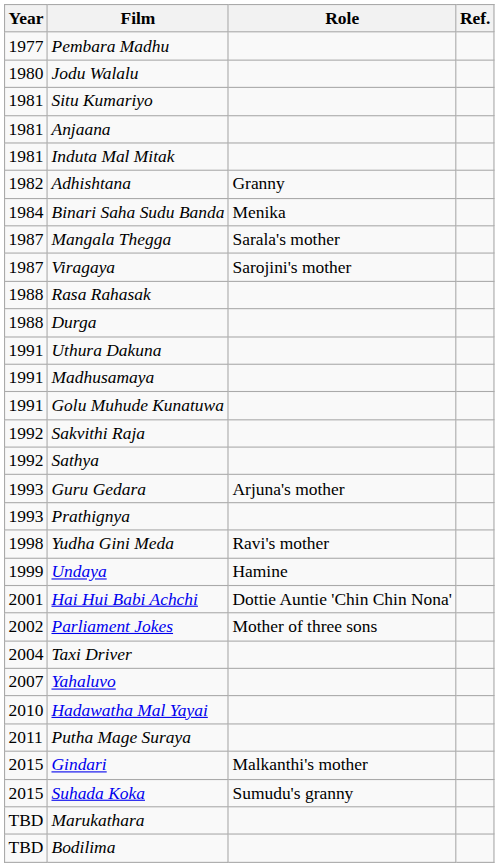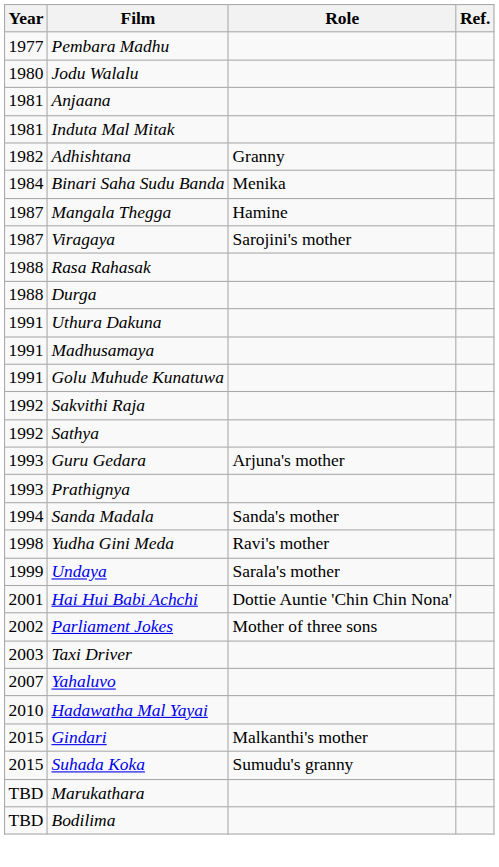 <table class="wikitable">
 <tr>
 <th>Year</th>
 <th>Film</th>
 <th>Role</th>
 <th>Ref.</th>
 </tr>
 <tr>
 <td>1977</td>
 <td><em>Pembara Madhu</em></td>
 <td></td>
 <td></td>
 </tr>
 <tr>
 <td>1980</td>
 <td><em>Jodu Walalu</em></td>
-<td></td>
-<td></td>
-</tr>
-<tr>
-<td>1981</td>
-<td><em>Situ Kumariyo</em></td>
 <td></td>
 <td></td>
 </tr>
 <tr>
 <td>1981</td>
 <td><em>Anjaana</em></td>
 <td></td>
 <td></td>
 </tr>
 <tr>
 <td>1981</td>
 <td><em>Induta Mal Mitak</em></td>
 <td></td>
 <td></td>
 </tr>
 <tr>
 <td>1982</td>
 <td><em>Adhishtana</em></td>
 <td>Granny</td>
 <td></td>
 </tr>
 <tr>
 <td>1984</td>
 <td><em>Binari Saha Sudu Banda</em></td>
 <td>Menika</td>
 <td></td>
 </tr>
 <tr>
 <td>1987</td>
 <td><em>Mangala Thegga</em></td>
-<td>Sarala's mother</td>
+<td>Hamine</td>
 <td></td>
 </tr>
 <tr>
 <td>1987</td>
 <td><em>Viragaya</em></td>
 <td>Sarojini's mother</td>
 <td></td>
 </tr>
 <tr>
 <td>1988</td>
 <td><em>Rasa Rahasak</em></td>
 <td></td>
 <td></td>
 </tr>
 <tr>
 <td>1988</td>
 <td><em>Durga</em></td>
 <td></td>
 <td></td>
 </tr>
 <tr>
 <td>1991</td>
 <td><em>Uthura Dakuna</em></td>
 <td></td>
 <td></td>
 </tr>
 <tr>
 <td>1991</td>
 <td><em>Madhusamaya</em></td>
 <td></td>
 <td></td>
 </tr>
 <tr>
 <td>1991</td>
 <td><em>Golu Muhude Kunatuwa</em></td>
 <td></td>
 <td></td>
 </tr>
 <tr>
 <td>1992</td>
 <td><em>Sakvithi Raja</em></td>
 <td></td>
 <td></td>
 </tr>
 <tr>
 <td>1992</td>
 <td><em>Sathya</em></td>
 <td></td>
 <td></td>
 </tr>
 <tr>
 <td>1993</td>
 <td><em>Guru Gedara</em></td>
 <td>Arjuna's mother</td>
 <td></td>
 </tr>
 <tr>
 <td>1993</td>
 <td><em>Prathignya</em></td>
 <td></td>
 <td></td>
 </tr>
 <tr>
+<td>1994</td>
+<td><em>Sanda Madala</em></td>
+<td>Sanda's mother</td>
+<td></td>
+</tr>
+<tr>
 <td>1998</td>
 <td><em>Yudha Gini Meda</em></td>
 <td>Ravi's mother</td>
 <td></td>
 </tr>
 <tr>
 <td>1999</td>
 <td><em><a href='#'>Undaya</a></em></td>
-<td>Hamine</td>
+<td>Sarala's mother</td>
 <td></td>
 </tr>
 <tr>
 <td>2001</td>
 <td><em><a href='#'>Hai Hui Babi Achchi</a></em></td>
 <td>Dottie Auntie 'Chin Chin Nona'</td>
 <td></td>
 </tr>
 <tr>
 <td>2002</td>
 <td><em><a href='#'>Parliament Jokes</a></em></td>
 <td>Mother of three sons</td>
 <td></td>
 </tr>
 <tr>
-<td>2004</td>
+<td>2003</td>
 <td><em>Taxi Driver</em></td>
 <td></td>
 <td></td>
 </tr>
 <tr>
 <td>2007</td>
 <td><em><a href='#'>Yahaluvo</a></em></td>
 <td></td>
 <td></td>
 </tr>
 <tr>
 <td>2010</td>
 <td><em><a href='#'>Hadawatha Mal Yayai</a></em></td>
-<td></td>
-<td></td>
-</tr>
-<tr>
-<td>2011</td>
-<td><em>Putha Mage Suraya</em></td>
 <td></td>
 <td></td>
 </tr>
 <tr>
 <td>2015</td>
 <td><em><a href='#'>Gindari</a></em></td>
 <td>Malkanthi's mother</td>
 <td></td>
 </tr>
 <tr>
 <td>2015</td>
 <td><em><a href='#'>Suhada Koka</a></em></td>
 <td>Sumudu's granny</td>
 <td></td>
 </tr>
 <tr>
 <td>TBD</td>
 <td><em>Marukathara</em></td>
 <td></td>
 <td></td>
 </tr>
 <tr>
 <td>TBD</td>
 <td><em>Bodilima</em></td>
 <td></td>
 <td></td>
 </tr>
 </table>
